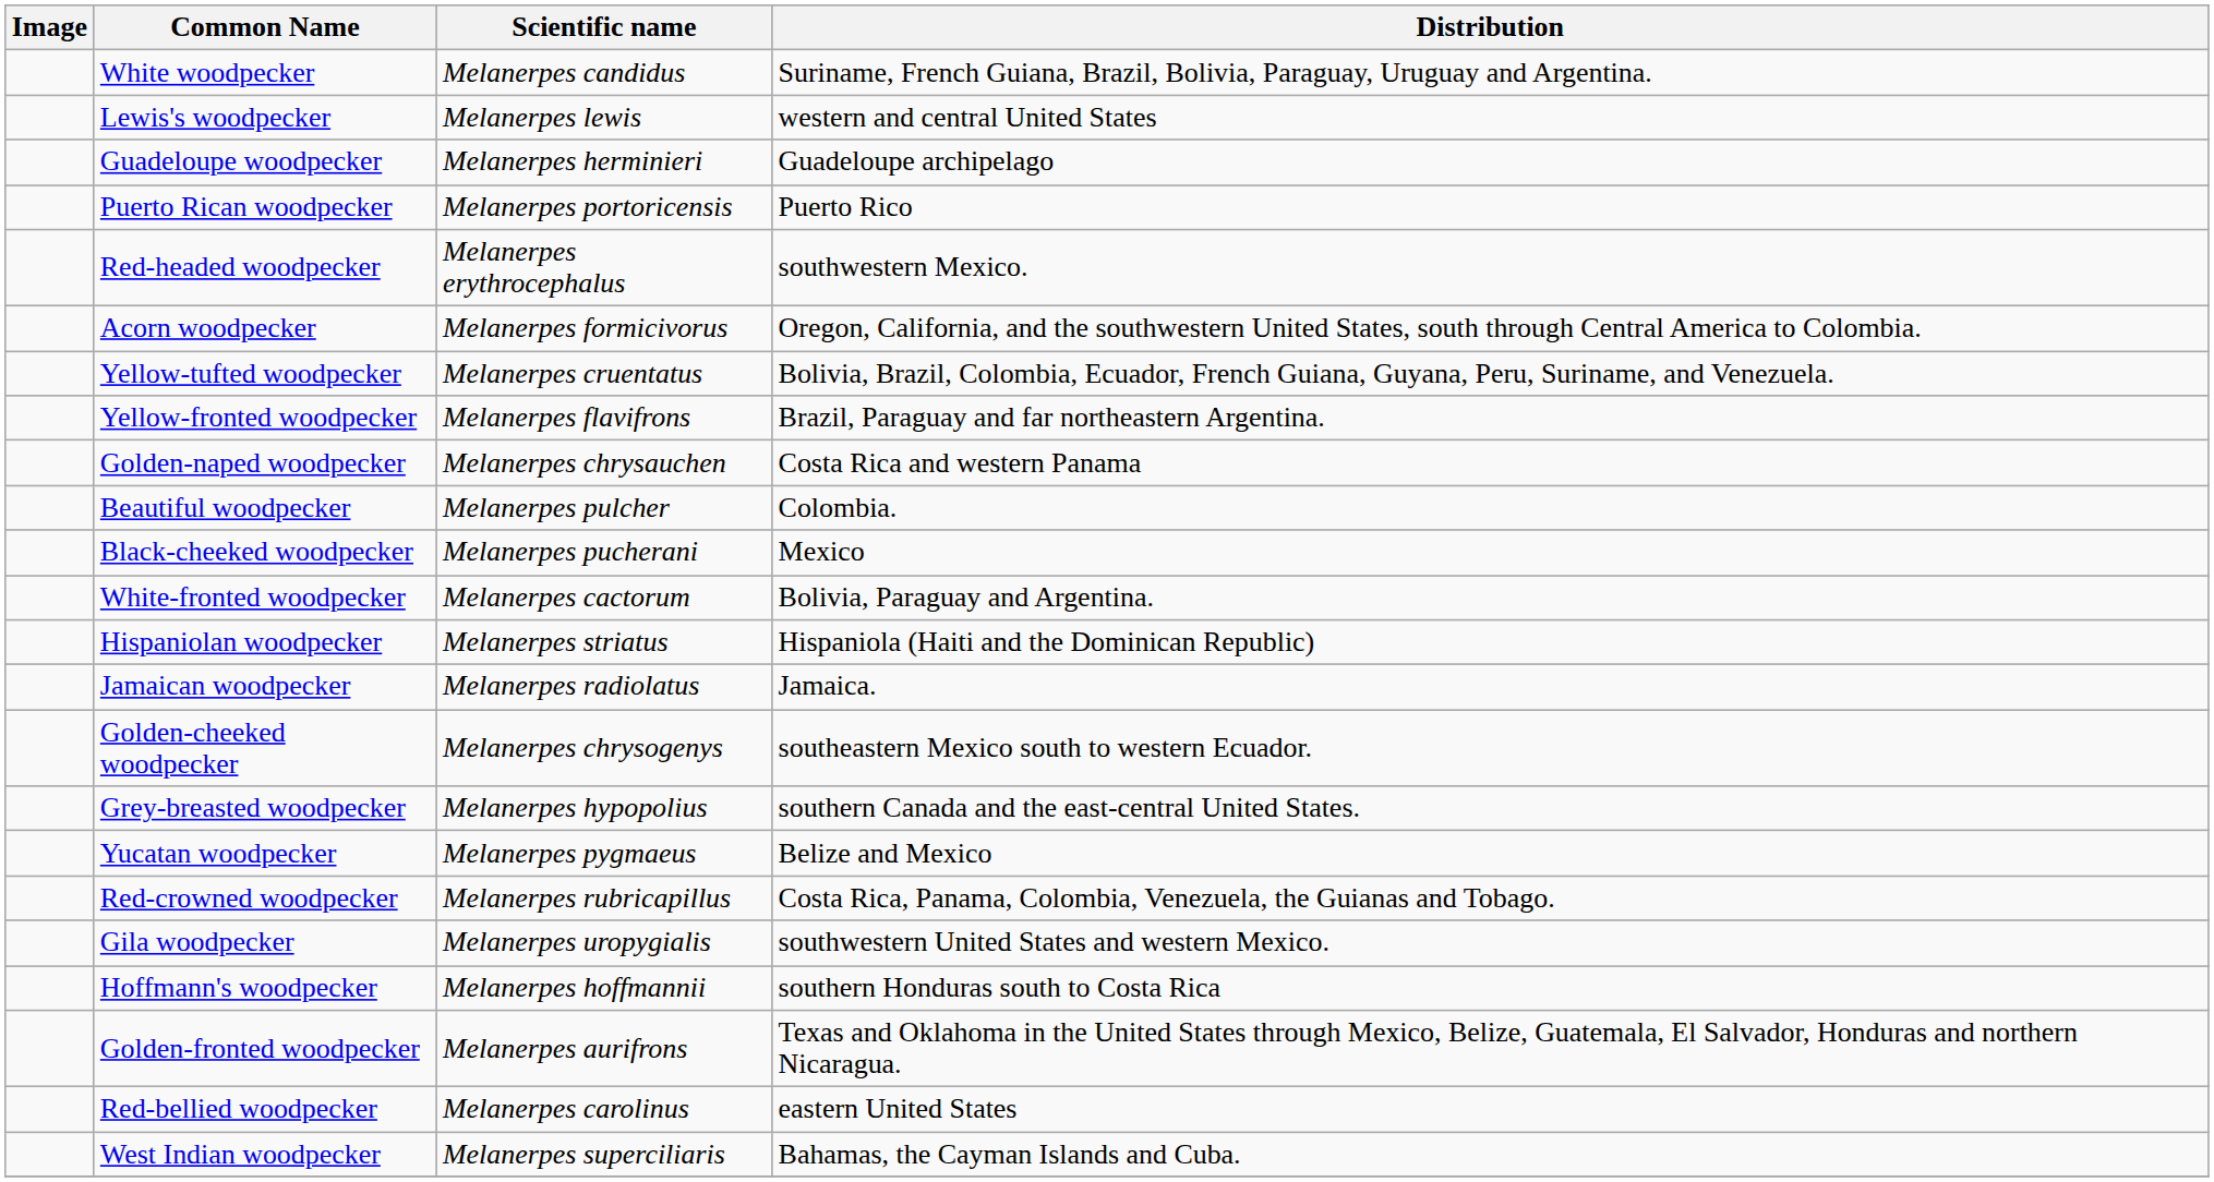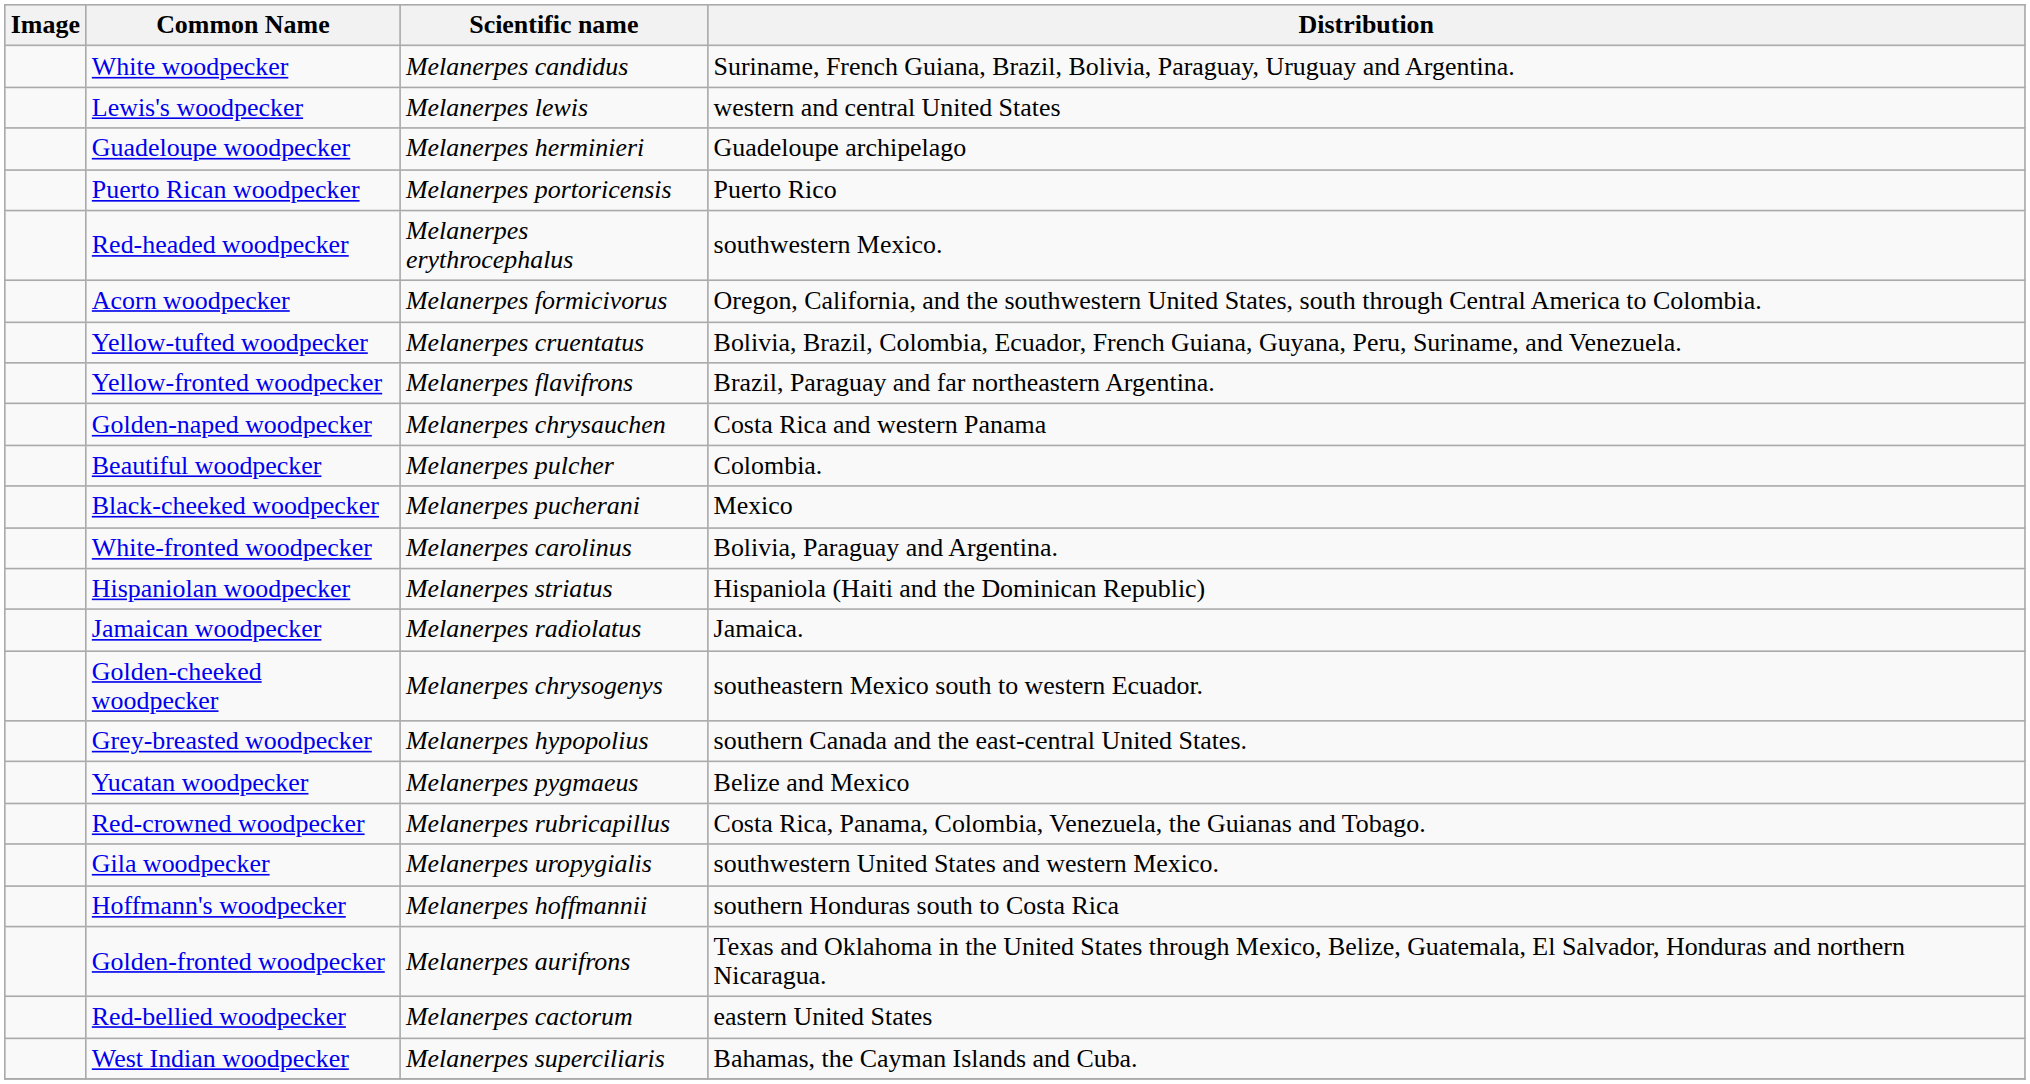 <table class="wikitable">
 <tr>
 <th>Image</th>
 <th>Common Name</th>
 <th>Scientific name</th>
 <th>Distribution</th>
 </tr>
 <tr>
 <td></td>
 <td><a href='#'>White woodpecker</a></td>
 <td><em>Melanerpes candidus</em></td>
 <td>Suriname, French Guiana, Brazil, Bolivia, Paraguay, Uruguay and Argentina.</td>
 </tr>
 <tr>
 <td></td>
 <td><a href='#'>Lewis's woodpecker</a></td>
 <td><em>Melanerpes lewis</em></td>
 <td>western and central United States</td>
 </tr>
 <tr>
 <td></td>
 <td><a href='#'>Guadeloupe woodpecker</a></td>
 <td><em>Melanerpes herminieri</em></td>
 <td>Guadeloupe archipelago</td>
 </tr>
 <tr>
 <td></td>
 <td><a href='#'>Puerto Rican woodpecker</a></td>
 <td><em>Melanerpes portoricensis</em></td>
 <td>Puerto Rico</td>
 </tr>
 <tr>
 <td></td>
 <td><a href='#'>Red-headed woodpecker</a></td>
 <td><em>Melanerpes erythrocephalus</em></td>
 <td>southwestern Mexico.</td>
 </tr>
 <tr>
 <td></td>
 <td><a href='#'>Acorn woodpecker</a></td>
 <td><em>Melanerpes formicivorus</em></td>
 <td>Oregon, California, and the southwestern United States, south through Central America to Colombia.</td>
 </tr>
 <tr>
 <td></td>
 <td><a href='#'>Yellow-tufted woodpecker</a></td>
 <td><em>Melanerpes cruentatus</em></td>
 <td>Bolivia, Brazil, Colombia, Ecuador, French Guiana, Guyana, Peru, Suriname, and Venezuela.</td>
 </tr>
 <tr>
 <td></td>
 <td><a href='#'>Yellow-fronted woodpecker</a></td>
 <td><em>Melanerpes flavifrons</em></td>
 <td>Brazil, Paraguay and far northeastern Argentina.</td>
 </tr>
 <tr>
 <td></td>
 <td><a href='#'>Golden-naped woodpecker</a></td>
 <td><em>Melanerpes chrysauchen</em></td>
 <td>Costa Rica and western Panama</td>
 </tr>
 <tr>
 <td></td>
 <td><a href='#'>Beautiful woodpecker</a></td>
 <td><em>Melanerpes pulcher</em></td>
 <td>Colombia.</td>
 </tr>
 <tr>
 <td></td>
 <td><a href='#'>Black-cheeked woodpecker</a></td>
 <td><em>Melanerpes pucherani</em></td>
 <td>Mexico</td>
 </tr>
 <tr>
 <td></td>
 <td><a href='#'>White-fronted woodpecker</a></td>
-<td><em>Melanerpes cactorum</em></td>
+<td><em>Melanerpes carolinus</em></td>
 <td>Bolivia, Paraguay and Argentina.</td>
 </tr>
 <tr>
 <td></td>
 <td><a href='#'>Hispaniolan woodpecker</a></td>
 <td><em>Melanerpes striatus</em></td>
 <td>Hispaniola (Haiti and the Dominican Republic)</td>
 </tr>
 <tr>
 <td></td>
 <td><a href='#'>Jamaican woodpecker</a></td>
 <td><em>Melanerpes radiolatus</em></td>
 <td>Jamaica.</td>
 </tr>
 <tr>
 <td></td>
 <td><a href='#'>Golden-cheeked woodpecker</a></td>
 <td><em>Melanerpes chrysogenys</em></td>
 <td>southeastern Mexico south to western Ecuador.</td>
 </tr>
 <tr>
 <td></td>
 <td><a href='#'>Grey-breasted woodpecker</a></td>
 <td><em>Melanerpes hypopolius</em></td>
 <td>southern Canada and the east-central United States.</td>
 </tr>
 <tr>
 <td></td>
 <td><a href='#'>Yucatan woodpecker</a></td>
 <td><em>Melanerpes pygmaeus</em></td>
 <td>Belize and Mexico</td>
 </tr>
 <tr>
 <td></td>
 <td><a href='#'>Red-crowned woodpecker</a></td>
 <td><em>Melanerpes rubricapillus</em></td>
 <td>Costa Rica, Panama, Colombia, Venezuela, the Guianas and Tobago.</td>
 </tr>
 <tr>
 <td></td>
 <td><a href='#'>Gila woodpecker</a></td>
 <td><em>Melanerpes uropygialis</em></td>
 <td>southwestern United States and western Mexico.</td>
 </tr>
 <tr>
 <td></td>
 <td><a href='#'>Hoffmann's woodpecker</a></td>
 <td><em>Melanerpes hoffmannii</em></td>
 <td>southern Honduras south to Costa Rica</td>
 </tr>
 <tr>
 <td></td>
 <td><a href='#'>Golden-fronted woodpecker</a></td>
 <td><em>Melanerpes aurifrons</em></td>
 <td>Texas and Oklahoma in the United States through Mexico, Belize, Guatemala, El Salvador, Honduras and northern Nicaragua.</td>
 </tr>
 <tr>
 <td></td>
 <td><a href='#'>Red-bellied woodpecker</a></td>
-<td><em>Melanerpes carolinus</em></td>
+<td><em>Melanerpes cactorum</em></td>
 <td>eastern United States</td>
 </tr>
 <tr>
 <td></td>
 <td><a href='#'>West Indian woodpecker</a></td>
 <td><em>Melanerpes superciliaris</em></td>
 <td>Bahamas, the Cayman Islands and Cuba.</td>
 </tr>
 <tr>
 </tr>
 </table>
